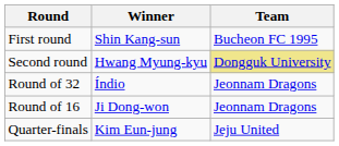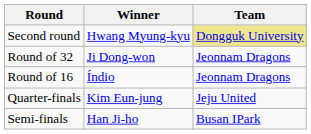 <table class="wikitable">
 <tr>
 <th>Round</th>
 <th>Winner</th>
 <th>Team</th>
-</tr>
-<tr>
-<td>First round</td>
-<td> <a href='#'>Shin Kang-sun</a></td>
-<td><a href='#'>Bucheon FC 1995</a></td>
 </tr>
 <tr>
 <td>Second round</td>
 <td> <a href='#'>Hwang Myung-kyu</a></td>
 <td style="background: khaki;"><a href='#'>Dongguk University</a></td>
 </tr>
 <tr>
 <td>Round of 32</td>
-<td> <a href='#'>Índio</a></td>
+<td> <a href='#'>Ji Dong-won</a></td>
 <td><a href='#'>Jeonnam Dragons</a></td>
 </tr>
 <tr>
 <td>Round of 16</td>
-<td> <a href='#'>Ji Dong-won</a></td>
+<td> <a href='#'>Índio</a></td>
 <td><a href='#'>Jeonnam Dragons</a></td>
 </tr>
 <tr>
 <td>Quarter-finals</td>
 <td> <a href='#'>Kim Eun-jung</a></td>
 <td><a href='#'>Jeju United</a></td>
 </tr>
+<tr>
+<td>Semi-finals</td>
+<td> <a href='#'>Han Ji-ho</a></td>
+<td><a href='#'>Busan IPark</a></td>
+</tr>
 </table>
